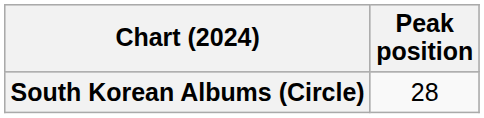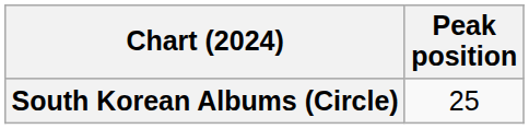 <table class="wikitable plainrowheaders" style="text-align:center">
 <tr>
 <th scope="col">Chart (2024)</th>
 <th scope="col">Peak<br>position</th>
 </tr>
 <tr>
 <th scope="row">South Korean Albums (Circle)</th>
-<td>28</td>
+<td>25</td>
 </tr>
 </table>
